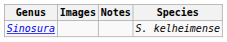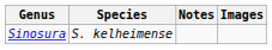 <table class="wikitable">
 <tr>
 <th>Genus</th>
+<th>Species</th>
+<th>Notes</th>
 <th>Images</th>
-<th>Notes</th>
-<th>Species</th>
 </tr>
 <tr>
 <td><em><a href='#'>Sinosura</a></em></td>
+<td><em>S. kelheimense</em></td>
 <td></td>
 <td></td>
-<td><em>S. kelheimense</em></td>
 </tr>
 </table>
